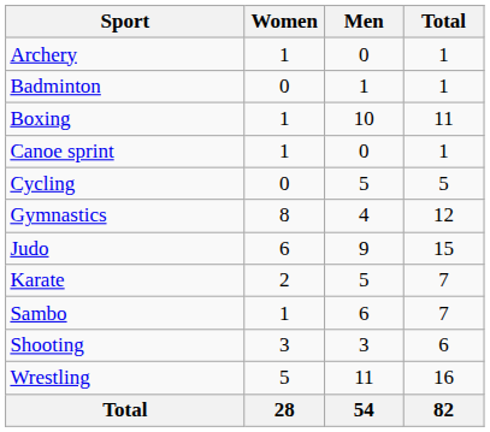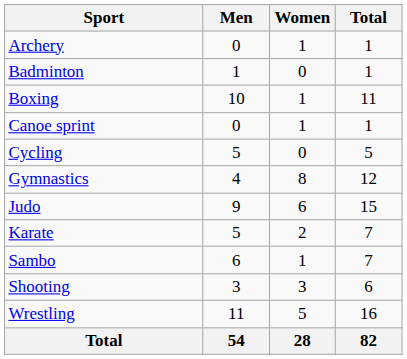 <table class="wikitable sortable" style="text-align:center;">
 <tr>
 <th width=180>Sport</th>
+<th width=55>Men</th>
 <th width=55>Women</th>
-<th width=55>Men</th>
 <th width=55>Total</th>
 </tr>
 <tr>
 <td align=left><a href='#'>Archery</a></td>
+<td>0</td>
+<td>1</td>
+<td>1</td>
+</tr>
+<tr>
+<td align=left><a href='#'>Badminton</a></td>
 <td>1</td>
 <td>0</td>
 <td>1</td>
 </tr>
 <tr>
-<td align=left><a href='#'>Badminton</a></td>
+<td align=left><a href='#'>Boxing</a></td>
+<td>10</td>
+<td>1</td>
+<td>11</td>
+</tr>
+<tr>
+<td align=left><a href='#'>Canoe sprint</a></td>
 <td>0</td>
 <td>1</td>
 <td>1</td>
 </tr>
 <tr>
-<td align=left><a href='#'>Boxing</a></td>
-<td>1</td>
-<td>10</td>
-<td>11</td>
-</tr>
-<tr>
-<td align=left><a href='#'>Canoe sprint</a></td>
-<td>1</td>
+<td align=left><a href='#'>Cycling</a></td>
+<td>5</td>
 <td>0</td>
-<td>1</td>
-</tr>
-<tr>
-<td align=left><a href='#'>Cycling</a></td>
-<td>0</td>
-<td>5</td>
 <td>5</td>
 </tr>
 <tr>
 <td align=left><a href='#'>Gymnastics</a></td>
+<td>4</td>
 <td>8</td>
-<td>4</td>
 <td>12</td>
 </tr>
 <tr>
 <td align=left><a href='#'>Judo</a></td>
+<td>9</td>
 <td>6</td>
-<td>9</td>
 <td>15</td>
 </tr>
 <tr>
 <td align=left><a href='#'>Karate</a></td>
+<td>5</td>
 <td>2</td>
-<td>5</td>
 <td>7</td>
 </tr>
 <tr>
 <td align=left><a href='#'>Sambo</a></td>
+<td>6</td>
 <td>1</td>
-<td>6</td>
 <td>7</td>
 </tr>
 <tr>
 <td align=left><a href='#'>Shooting</a></td>
 <td>3</td>
 <td>3</td>
 <td>6</td>
 </tr>
 <tr>
 <td align=left><a href='#'>Wrestling</a></td>
+<td>11</td>
 <td>5</td>
-<td>11</td>
 <td>16</td>
 </tr>
 <tr>
 <th>Total</th>
+<th>54</th>
 <th>28</th>
-<th>54</th>
 <th>82</th>
 </tr>
 </table>
